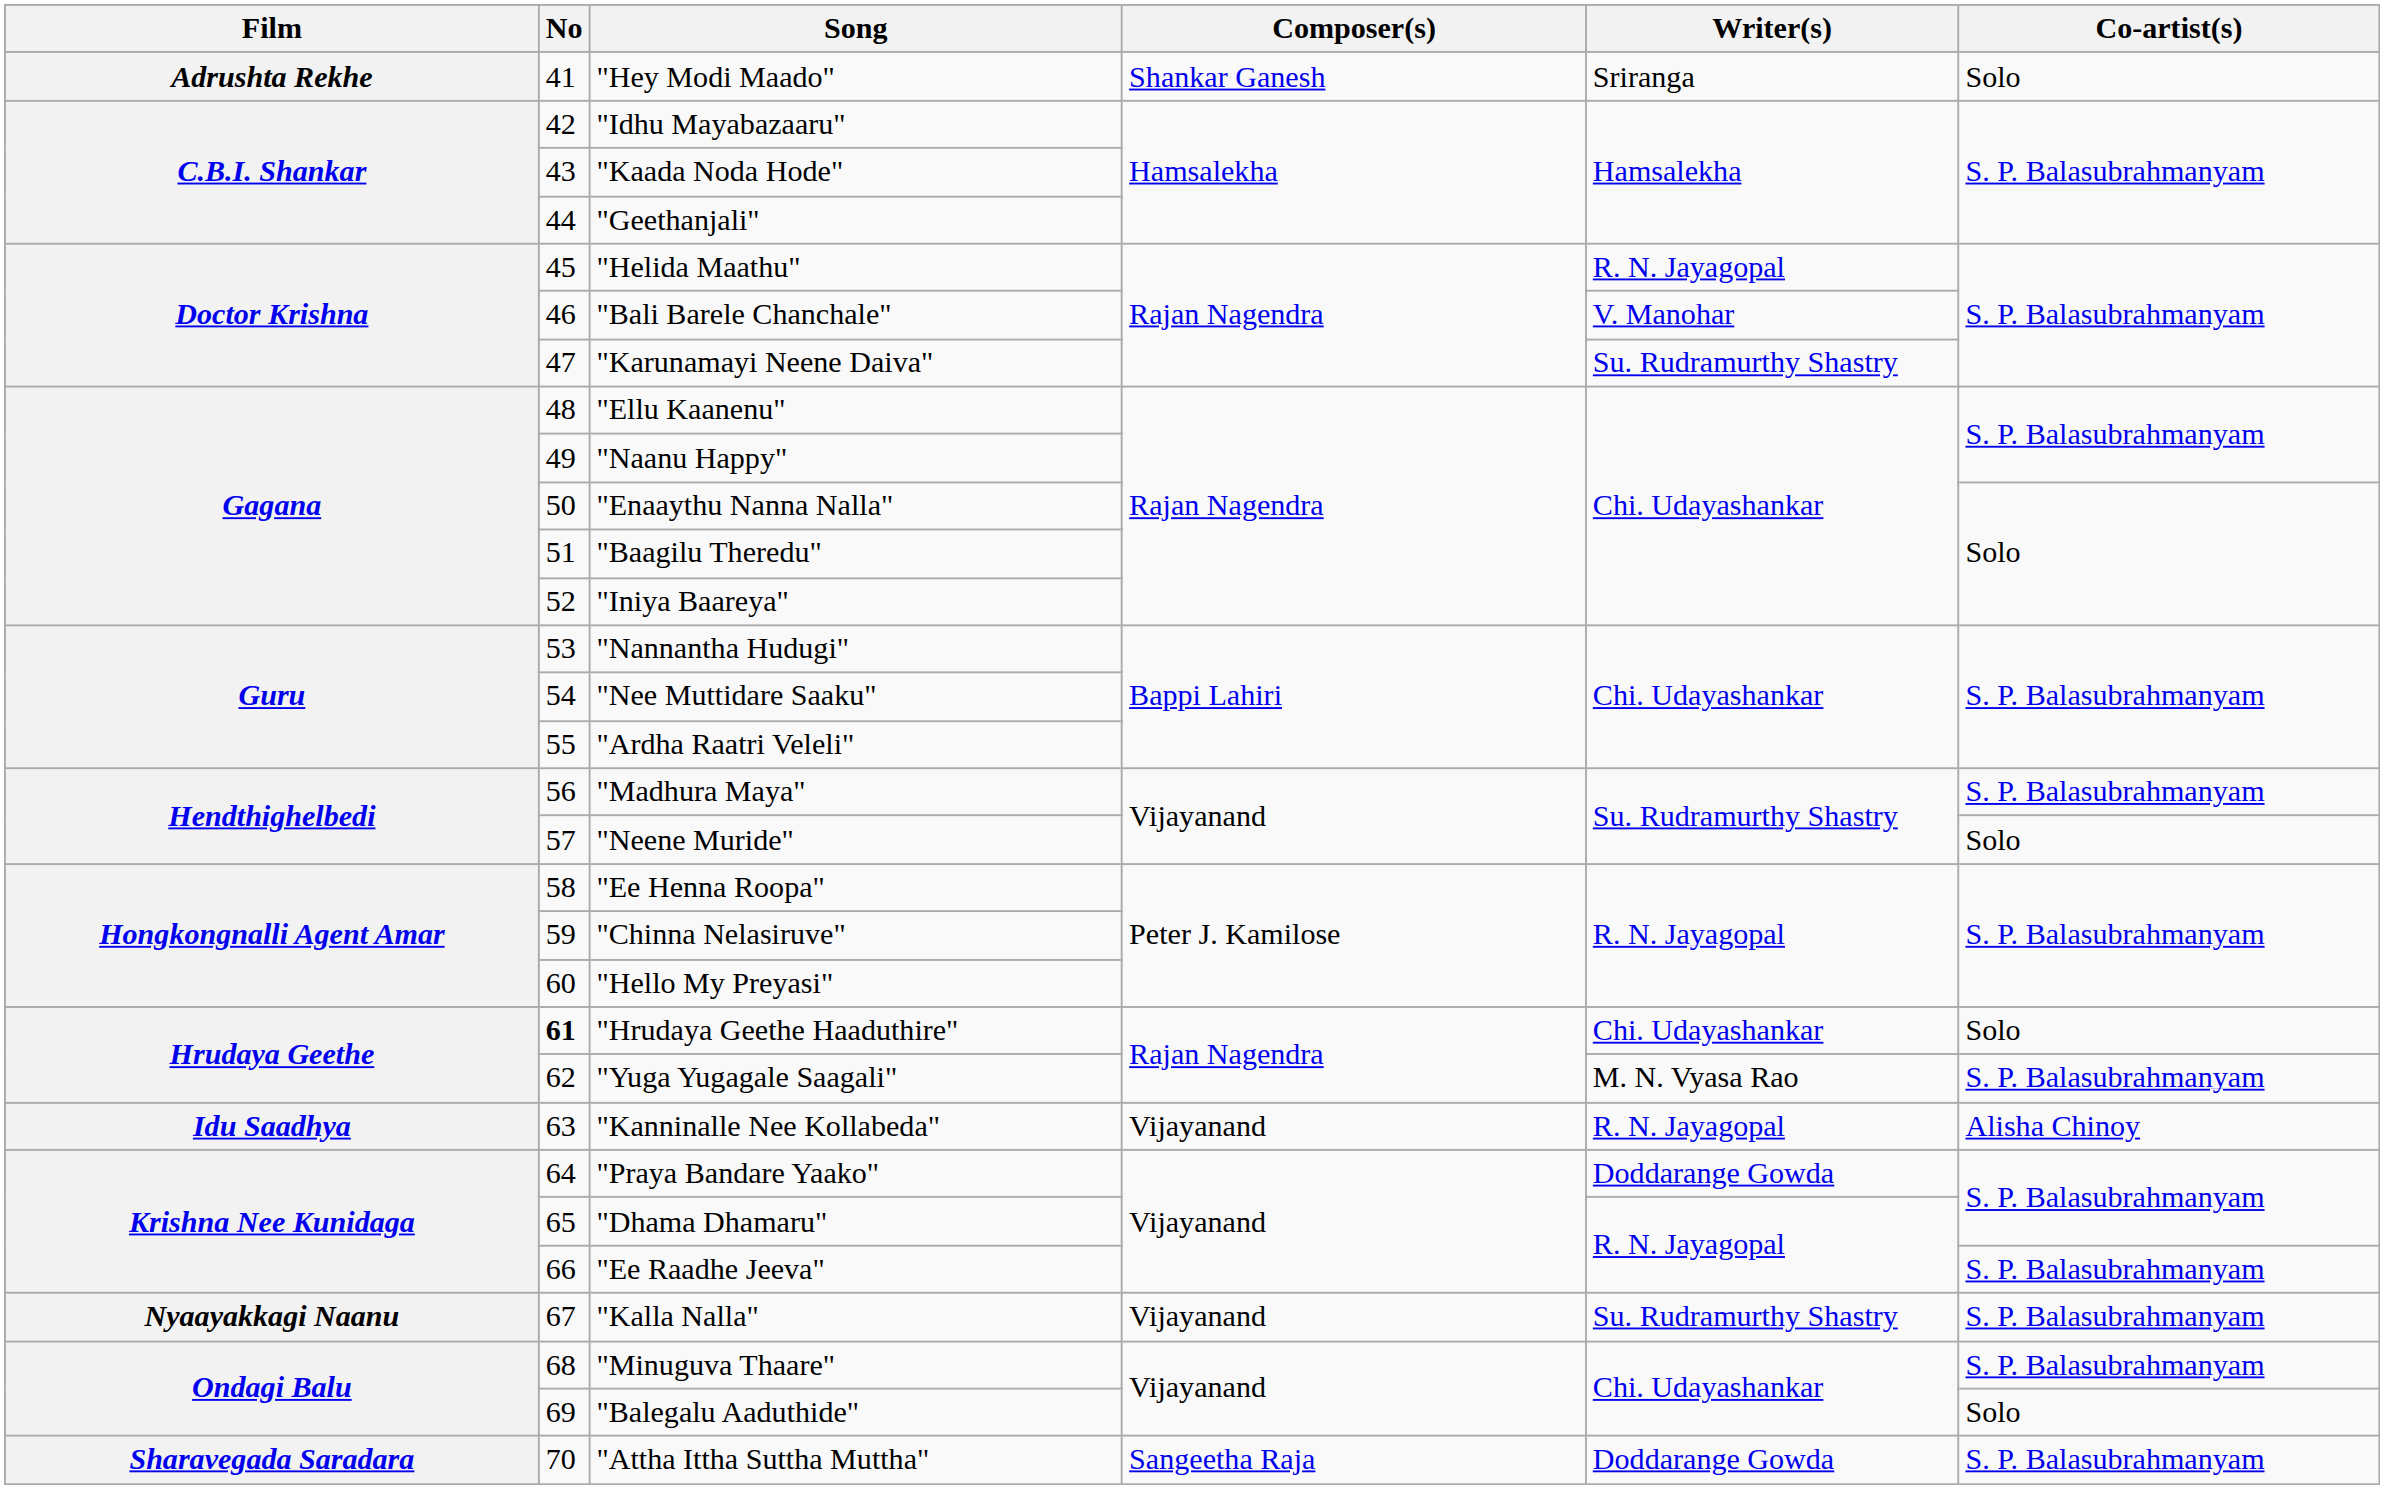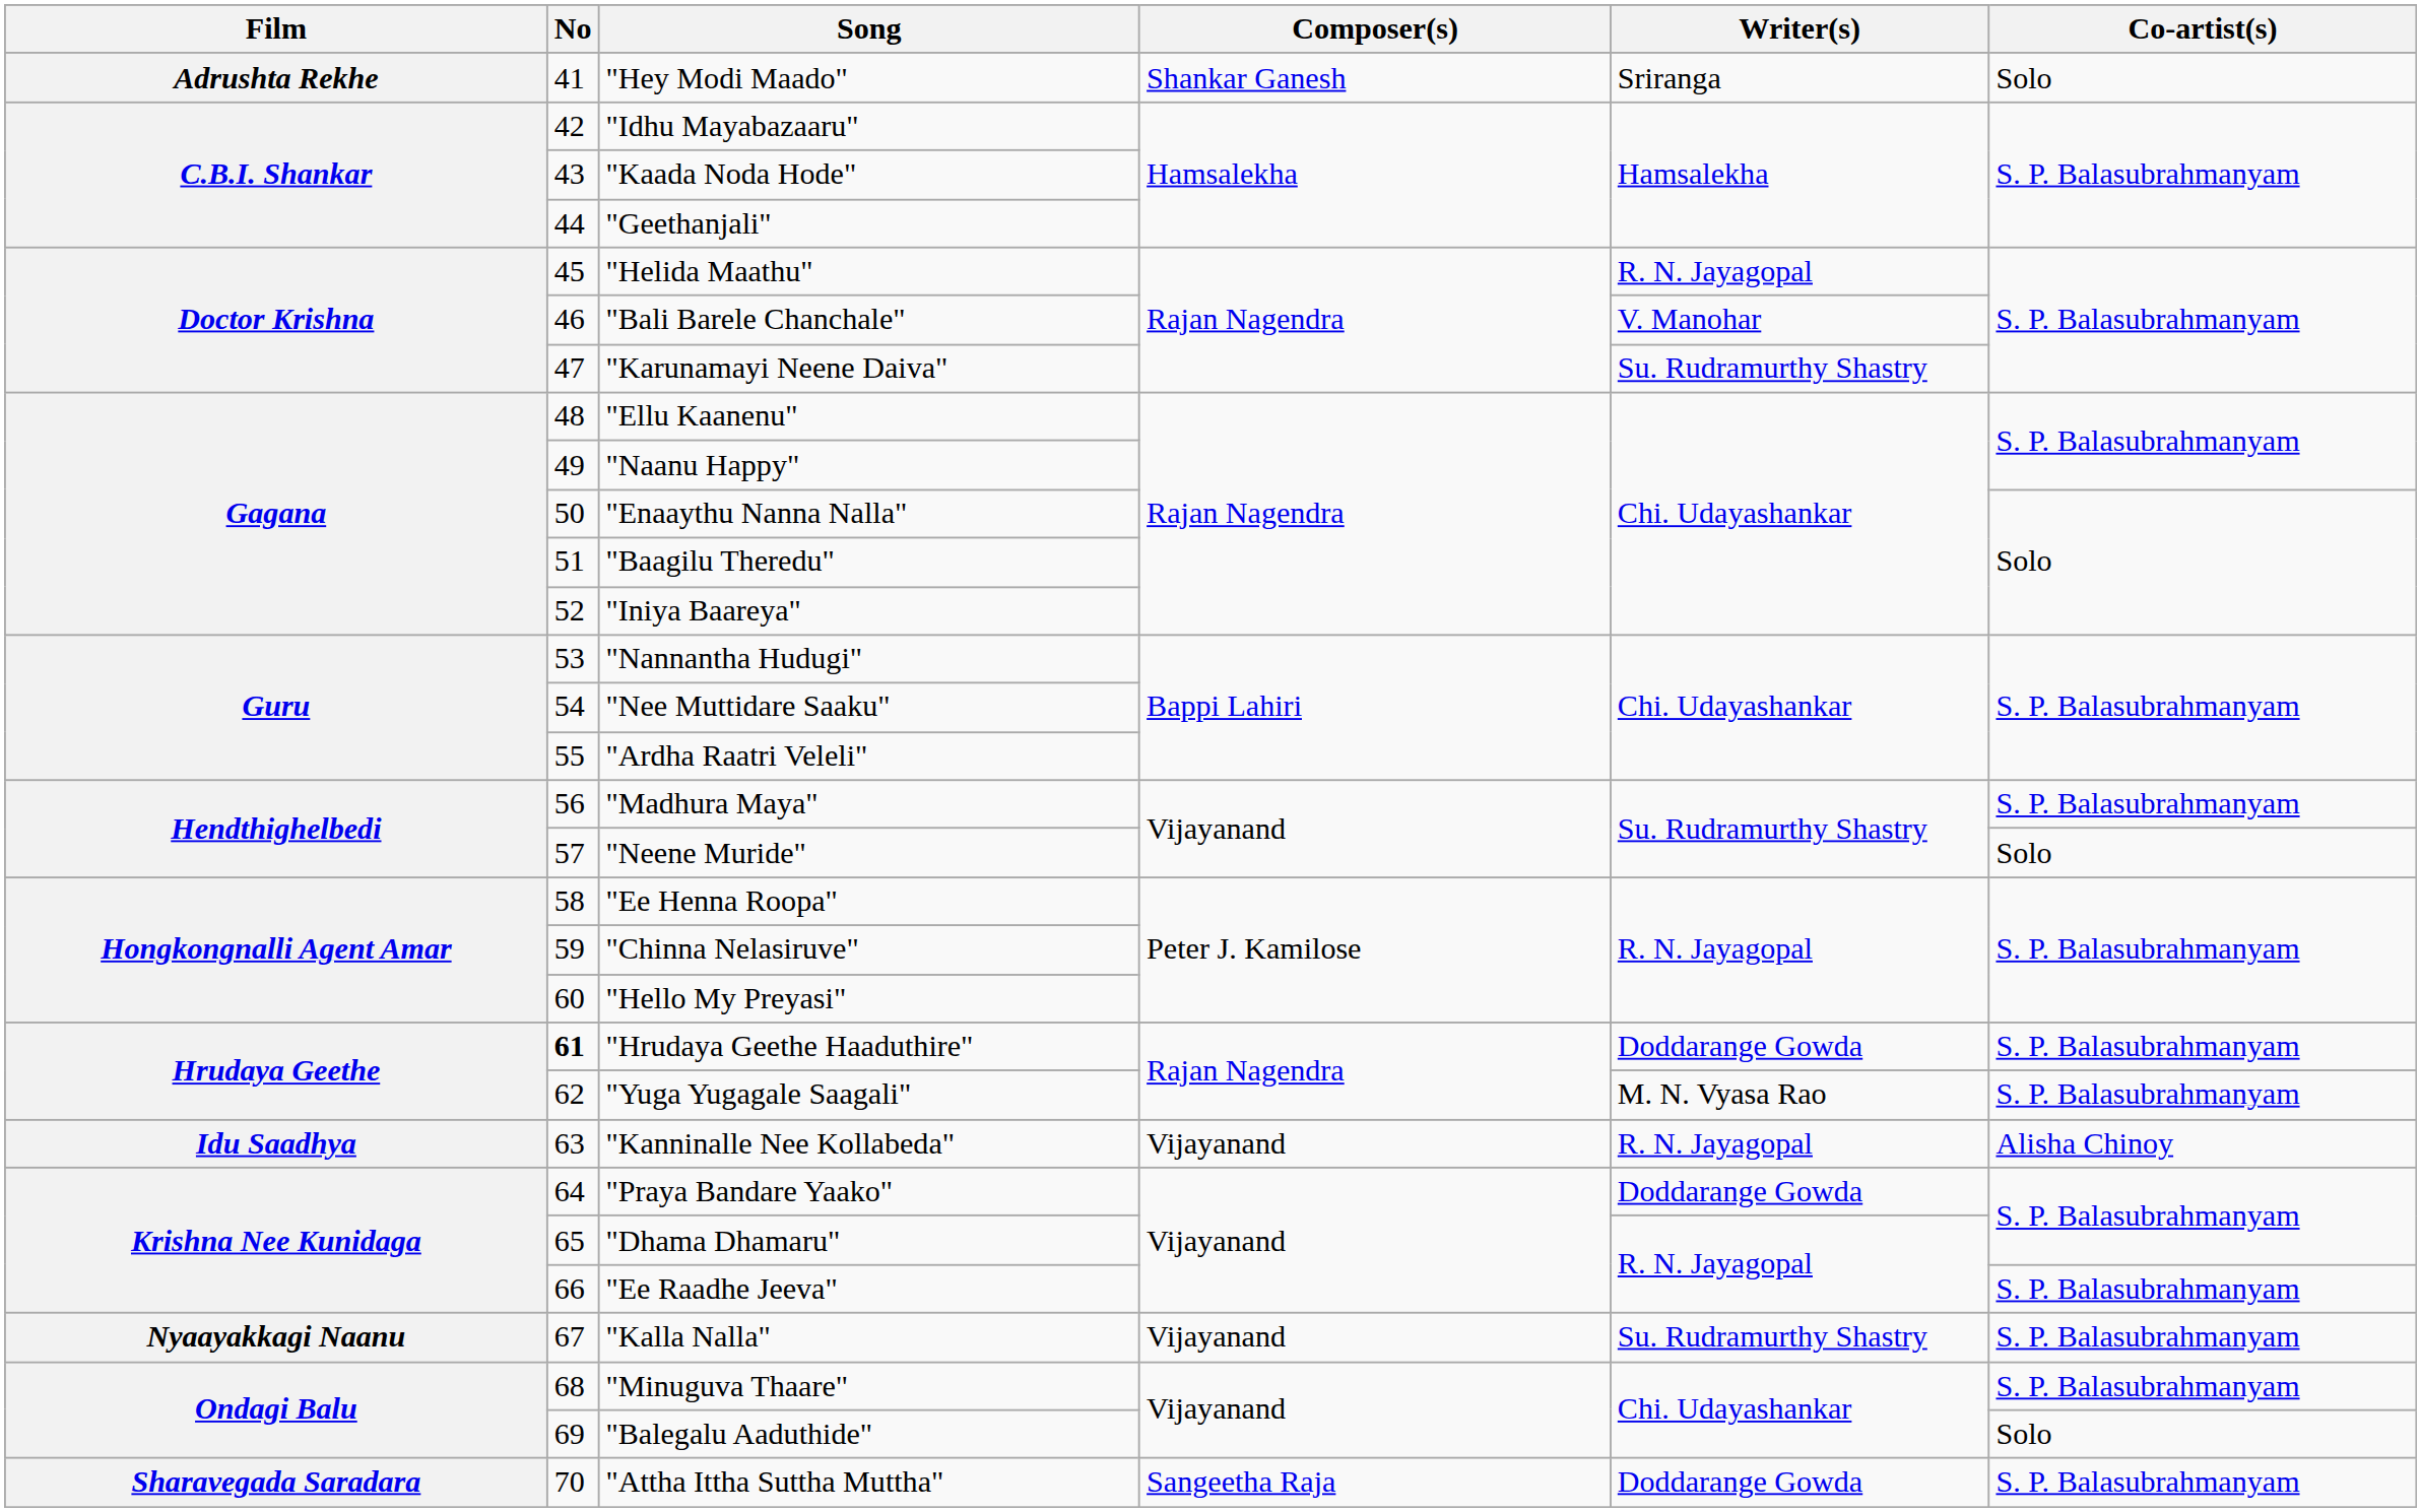 <table class="wikitable plainrowheaders" width="100%" textcolor:#000;">
 <tr>
 <th scope="col" width=23%><strong>Film</strong></th>
 <th><strong>No</strong></th>
 <th scope="col" width=23%><strong>Song</strong></th>
 <th scope="col" width=20%><strong>Composer(s)</strong></th>
 <th scope="col" width=16%><strong>Writer(s)</strong></th>
 <th scope="col" width=18%><strong>Co-artist(s)</strong></th>
 </tr>
 <tr>
 <th><em>Adrushta Rekhe</em></th>
 <td>41</td>
 <td>"Hey Modi Maado"</td>
 <td><a href='#'>Shankar Ganesh</a></td>
 <td>Sriranga</td>
 <td>Solo</td>
 </tr>
 <tr>
 <th rowspan="3"><em><a href='#'>C.B.I. Shankar</a></em></th>
 <td>42</td>
 <td>"Idhu Mayabazaaru"</td>
 <td rowspan="3"><a href='#'>Hamsalekha</a></td>
 <td rowspan="3"><a href='#'>Hamsalekha</a></td>
 <td rowspan="3"><a href='#'>S. P. Balasubrahmanyam</a></td>
 </tr>
 <tr>
 <td>43</td>
 <td>"Kaada Noda Hode"</td>
 </tr>
 <tr>
 <td>44</td>
 <td>"Geethanjali"</td>
 </tr>
 <tr>
 <th rowspan="3"><em><a href='#'>Doctor Krishna</a></em></th>
 <td>45</td>
 <td>"Helida Maathu"</td>
 <td rowspan="3"><a href='#'>Rajan Nagendra</a></td>
 <td><a href='#'>R. N. Jayagopal</a></td>
 <td rowspan="3"><a href='#'>S. P. Balasubrahmanyam</a></td>
 </tr>
 <tr>
 <td>46</td>
 <td>"Bali Barele Chanchale"</td>
 <td><a href='#'>V. Manohar</a></td>
 </tr>
 <tr>
 <td>47</td>
 <td>"Karunamayi Neene Daiva"</td>
 <td><a href='#'>Su. Rudramurthy Shastry</a></td>
 </tr>
 <tr>
 <th rowspan="5"><em><a href='#'>Gagana</a></em></th>
 <td>48</td>
 <td>"Ellu Kaanenu"</td>
 <td rowspan="5"><a href='#'>Rajan Nagendra</a></td>
 <td rowspan="5"><a href='#'>Chi. Udayashankar</a></td>
 <td rowspan="2"><a href='#'>S. P. Balasubrahmanyam</a></td>
 </tr>
 <tr>
 <td>49</td>
 <td>"Naanu Happy"</td>
 </tr>
 <tr>
 <td>50</td>
 <td>"Enaaythu Nanna Nalla"</td>
 <td rowspan="3">Solo</td>
 </tr>
 <tr>
 <td>51</td>
 <td>"Baagilu Theredu"</td>
 </tr>
 <tr>
 <td>52</td>
 <td>"Iniya Baareya"</td>
 </tr>
 <tr>
 <th rowspan="3"><em><a href='#'>Guru</a></em></th>
 <td>53</td>
 <td>"Nannantha Hudugi"</td>
 <td rowspan="3"><a href='#'>Bappi Lahiri</a></td>
 <td rowspan="3"><a href='#'>Chi. Udayashankar</a></td>
 <td rowspan="3"><a href='#'>S. P. Balasubrahmanyam</a></td>
 </tr>
 <tr>
 <td>54</td>
 <td>"Nee Muttidare Saaku"</td>
 </tr>
 <tr>
 <td>55</td>
 <td>"Ardha Raatri Veleli"</td>
 </tr>
 <tr>
 <th rowspan="2"><em><a href='#'>Hendthighelbedi</a></em></th>
 <td>56</td>
 <td>"Madhura Maya"</td>
 <td rowspan="2">Vijayanand</td>
 <td rowspan="2"><a href='#'>Su. Rudramurthy Shastry</a></td>
 <td><a href='#'>S. P. Balasubrahmanyam</a></td>
 </tr>
 <tr>
 <td>57</td>
 <td>"Neene Muride"</td>
 <td>Solo</td>
 </tr>
 <tr>
 <th rowspan="3"><em><a href='#'>Hongkongnalli Agent Amar</a></em></th>
 <td>58</td>
 <td>"Ee Henna Roopa"</td>
 <td rowspan="3">Peter J. Kamilose</td>
 <td rowspan="3"><a href='#'>R. N. Jayagopal</a></td>
 <td rowspan="3"><a href='#'>S. P. Balasubrahmanyam</a></td>
 </tr>
 <tr>
 <td>59</td>
 <td>"Chinna Nelasiruve"</td>
 </tr>
 <tr>
 <td>60</td>
 <td>"Hello My Preyasi"</td>
 </tr>
 <tr>
 <th rowspan="2"><em><a href='#'>Hrudaya Geethe</a></em></th>
 <td><strong>61</strong></td>
 <td>"Hrudaya Geethe Haaduthire"</td>
 <td rowspan="2"><a href='#'>Rajan Nagendra</a></td>
-<td><a href='#'>Chi. Udayashankar</a></td>
-<td>Solo</td>
+<td><a href='#'>Doddarange Gowda</a></td>
+<td><a href='#'>S. P. Balasubrahmanyam</a></td>
 </tr>
 <tr>
 <td>62</td>
 <td>"Yuga Yugagale Saagali"</td>
 <td>M. N. Vyasa Rao</td>
 <td><a href='#'>S. P. Balasubrahmanyam</a></td>
 </tr>
 <tr>
 <th><em><a href='#'>Idu Saadhya</a></em></th>
 <td>63</td>
 <td>"Kanninalle Nee Kollabeda"</td>
 <td>Vijayanand</td>
 <td><a href='#'>R. N. Jayagopal</a></td>
 <td><a href='#'>Alisha Chinoy</a></td>
 </tr>
 <tr>
 <th rowspan="3"><em><a href='#'>Krishna Nee Kunidaga</a></em></th>
 <td>64</td>
 <td>"Praya Bandare Yaako"</td>
 <td rowspan="3">Vijayanand</td>
 <td><a href='#'>Doddarange Gowda</a></td>
 <td rowspan="2"><a href='#'>S. P. Balasubrahmanyam</a></td>
 </tr>
 <tr>
 <td>65</td>
 <td>"Dhama Dhamaru"</td>
 <td rowspan="2"><a href='#'>R. N. Jayagopal</a></td>
 </tr>
 <tr>
 <td>66</td>
 <td>"Ee Raadhe Jeeva"</td>
 <td><a href='#'>S. P. Balasubrahmanyam</a></td>
 </tr>
 <tr>
 <th><em>Nyaayakkagi Naanu</em></th>
 <td>67</td>
 <td>"Kalla Nalla"</td>
 <td>Vijayanand</td>
 <td><a href='#'>Su. Rudramurthy Shastry</a></td>
 <td><a href='#'>S. P. Balasubrahmanyam</a></td>
 </tr>
 <tr>
 <th rowspan="2"><em><a href='#'>Ondagi Balu</a></em></th>
 <td>68</td>
 <td>"Minuguva Thaare"</td>
 <td rowspan="2">Vijayanand</td>
 <td rowspan="2"><a href='#'>Chi. Udayashankar</a></td>
 <td><a href='#'>S. P. Balasubrahmanyam</a></td>
 </tr>
 <tr>
 <td>69</td>
 <td>"Balegalu Aaduthide"</td>
 <td>Solo</td>
 </tr>
 <tr>
 <th><em><a href='#'>Sharavegada Saradara</a></em></th>
 <td>70</td>
 <td>"Attha Ittha Suttha Muttha"</td>
 <td><a href='#'>Sangeetha Raja</a></td>
 <td><a href='#'>Doddarange Gowda</a></td>
 <td><a href='#'>S. P. Balasubrahmanyam</a></td>
 </tr>
 <tr>
 </tr>
 </table>
